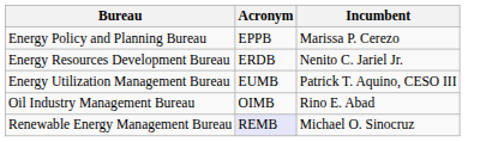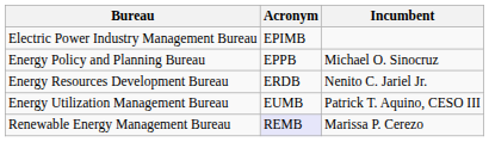 <table class="wikitable">
 <tr>
 <th>Bureau</th>
 <th>Acronym</th>
 <th>Incumbent</th>
 </tr>
 <tr>
+<td>Electric Power Industry Management Bureau</td>
+<td>EPIMB</td>
+<td></td>
+</tr>
+<tr>
 <td>Energy Policy and Planning Bureau</td>
 <td>EPPB</td>
-<td>Marissa P. Cerezo</td>
+<td>Michael O. Sinocruz</td>
 </tr>
 <tr>
 <td>Energy Resources Development Bureau</td>
 <td>ERDB</td>
 <td>Nenito C. Jariel Jr.</td>
 </tr>
 <tr>
 <td>Energy Utilization Management Bureau</td>
 <td>EUMB</td>
 <td>Patrick T. Aquino, CESO III</td>
 </tr>
 <tr>
-<td>Oil Industry Management Bureau</td>
-<td>OIMB</td>
-<td>Rino E. Abad</td>
-</tr>
-<tr>
 <td>Renewable Energy Management Bureau</td>
 <td style="background: lavender;">REMB</td>
-<td>Michael O. Sinocruz</td>
+<td>Marissa P. Cerezo</td>
 </tr>
 </table>
